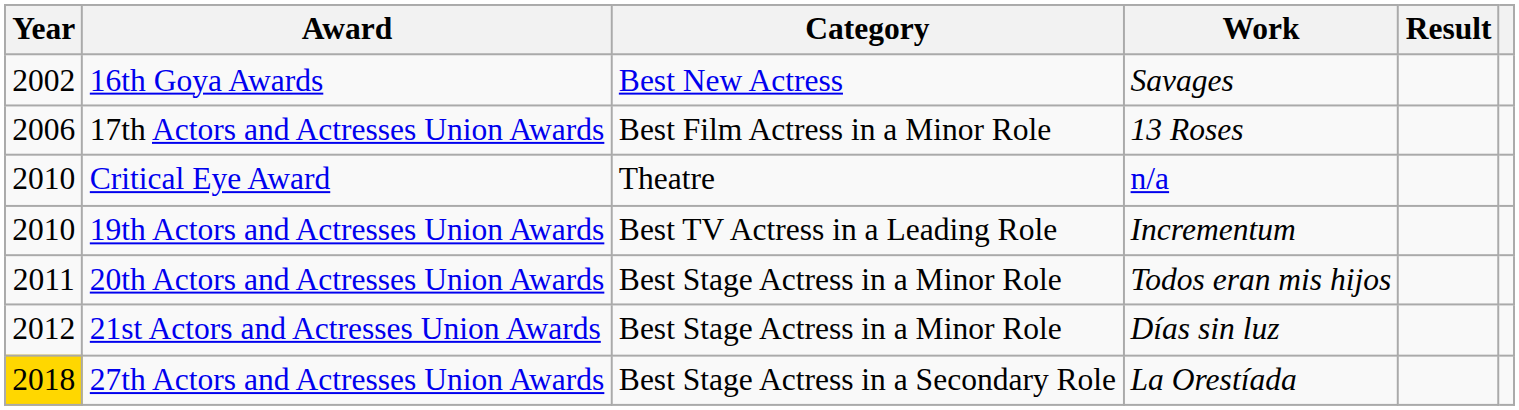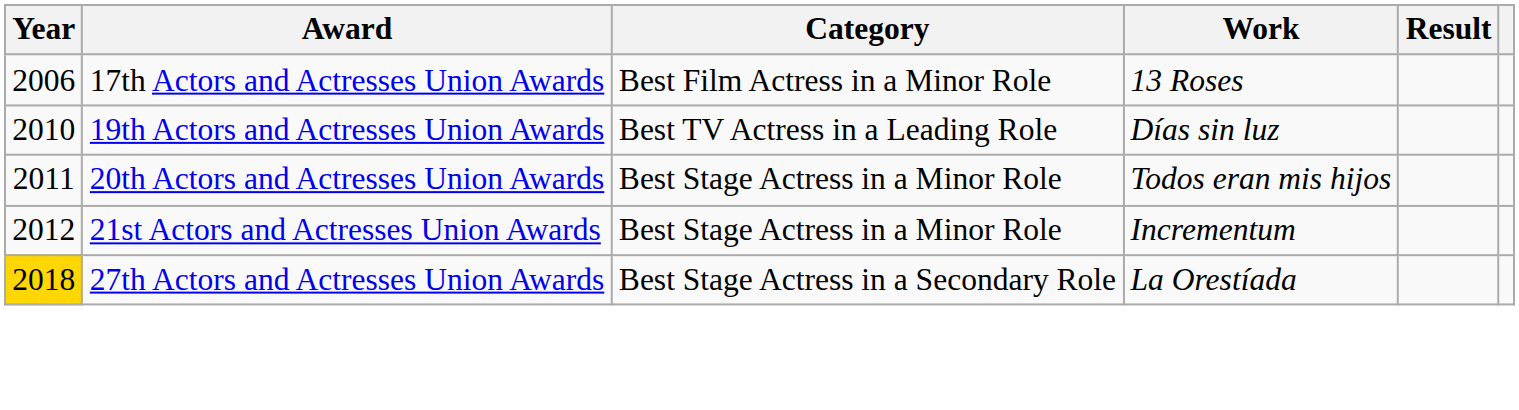 <table class="wikitable sortable plainrowheaders">
 <tr>
 <th>Year</th>
 <th>Award</th>
 <th>Category</th>
 <th>Work</th>
 <th>Result</th>
 <th scope="col" class="unsortable"></th>
-</tr>
-<tr>
-<td align = "center">2002</td>
-<td><a href='#'>16th Goya Awards</a></td>
-<td><a href='#'>Best New Actress</a></td>
-<td><em>Savages</em></td>
-<td></td>
-<td align = "center"></td>
 </tr>
 <tr>
 <td align = "center">2006</td>
 <td>17th <a href='#'>Actors and Actresses Union Awards</a></td>
 <td>Best Film Actress in a Minor Role</td>
 <td><em>13 Roses</em></td>
 <td></td>
 <td align = "center"></td>
 </tr>
 <tr>
 <td align = "center">2010</td>
-<td><a href='#'>Critical Eye Award</a></td>
-<td>Theatre</td>
-<td><a href='#'>n/a</a></td>
-<td></td>
-<td align = "center"></td>
-</tr>
-<tr>
-<td align = "center">2010</td>
 <td><a href='#'>19th Actors and Actresses Union Awards</a></td>
 <td>Best TV Actress in a Leading Role</td>
-<td><em>Incrementum</em></td>
+<td><em>Días sin luz</em></td>
 <td></td>
 <td align = "center"></td>
 </tr>
 <tr>
 <td align = "center">2011</td>
 <td><a href='#'>20th Actors and Actresses Union Awards</a></td>
 <td>Best Stage Actress in a Minor Role</td>
 <td><em>Todos eran mis hijos</em></td>
 <td></td>
 <td></td>
 </tr>
 <tr>
 <td align = "center">2012</td>
 <td><a href='#'>21st Actors and Actresses Union Awards</a></td>
 <td>Best Stage Actress in a Minor Role</td>
-<td><em>Días sin luz</em></td>
+<td><em>Incrementum</em></td>
 <td></td>
 <td align = "center"></td>
 </tr>
 <tr>
 <td align = "center" style="background: gold;">2018</td>
 <td><a href='#'>27th Actors and Actresses Union Awards</a></td>
 <td>Best Stage Actress in a Secondary Role</td>
 <td><em>La Orestíada</em></td>
 <td></td>
 <td align = "center"></td>
 </tr>
 </table>
